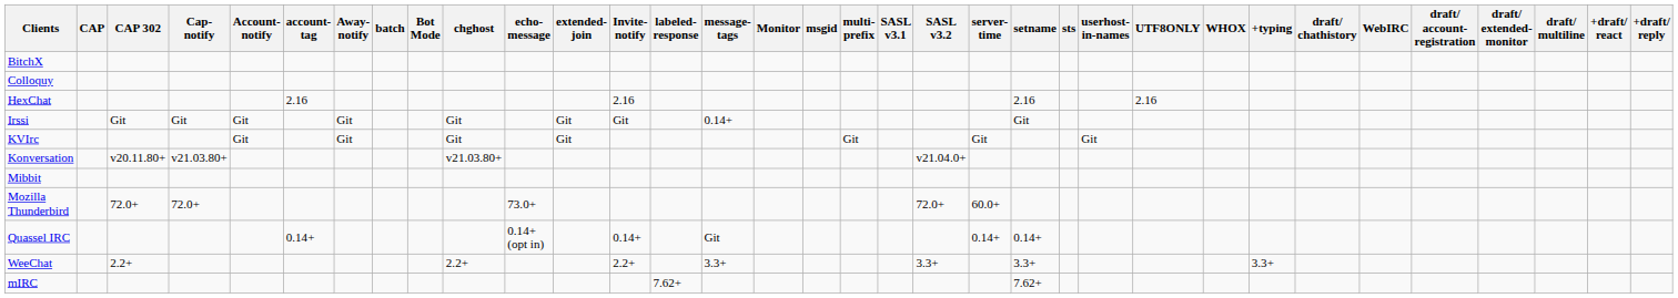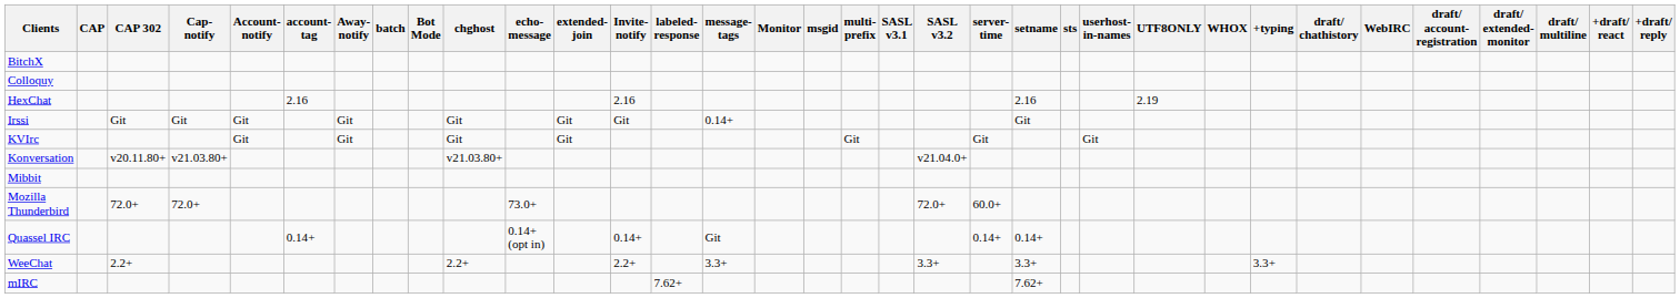 <table class="wikitable sortable sort-under">
 <tr>
 <th>Clients</th>
 <th>CAP</th>
 <th>CAP 302</th>
 <th>Cap-notify</th>
 <th>Account-notify</th>
 <th>account-tag</th>
 <th>Away-notify</th>
 <th>batch</th>
 <th>Bot Mode</th>
 <th>chghost</th>
 <th>echo-message</th>
 <th>extended-join</th>
 <th>Invite-notify</th>
 <th>labeled-response</th>
 <th>message-tags</th>
 <th>Monitor</th>
 <th>msgid</th>
 <th>multi-prefix</th>
 <th>SASL v3.1</th>
 <th>SASL v3.2</th>
 <th>server-time</th>
 <th>setname</th>
 <th>sts</th>
 <th>userhost-in-names</th>
 <th>UTF8ONLY</th>
 <th>WHOX</th>
 <th>+typing</th>
 <th>draft/<br>chathistory</th>
 <th>WebIRC</th>
 <th>draft/<br>account-registration</th>
 <th>draft/<br>extended-monitor</th>
 <th>draft/<br>multiline</th>
 <th>+draft/<br>react</th>
 <th>+draft/<br>reply</th>
 </tr>
 <tr>
 <td><a href='#'>BitchX</a></td>
 <td></td>
 <td></td>
 <td></td>
 <td></td>
 <td></td>
 <td></td>
 <td></td>
 <td></td>
 <td></td>
 <td></td>
 <td></td>
 <td></td>
 <td></td>
 <td></td>
 <td></td>
 <td></td>
 <td></td>
 <td></td>
 <td></td>
 <td></td>
 <td></td>
 <td></td>
 <td></td>
 <td></td>
 <td></td>
 <td></td>
 <td></td>
 <td></td>
 <td></td>
 <td></td>
 <td></td>
 <td></td>
 <td></td>
 </tr>
 <tr>
 <td><a href='#'>Colloquy</a></td>
 <td></td>
 <td></td>
 <td></td>
 <td></td>
 <td></td>
 <td></td>
 <td></td>
 <td></td>
 <td></td>
 <td></td>
 <td></td>
 <td></td>
 <td></td>
 <td></td>
 <td></td>
 <td></td>
 <td></td>
 <td></td>
 <td></td>
 <td></td>
 <td></td>
 <td></td>
 <td></td>
 <td></td>
 <td></td>
 <td></td>
 <td></td>
 <td></td>
 <td></td>
 <td></td>
 <td></td>
 <td></td>
 <td></td>
 </tr>
 <tr>
 <td><a href='#'>HexChat</a></td>
 <td></td>
 <td></td>
 <td></td>
 <td></td>
 <td>2.16</td>
 <td></td>
 <td></td>
 <td></td>
 <td></td>
 <td></td>
 <td></td>
 <td>2.16</td>
 <td></td>
 <td></td>
 <td></td>
 <td></td>
 <td></td>
 <td></td>
 <td></td>
 <td></td>
 <td>2.16</td>
 <td></td>
 <td></td>
-<td>2.16</td>
+<td>2.19</td>
 <td></td>
 <td></td>
 <td></td>
 <td></td>
 <td></td>
 <td></td>
 <td></td>
 <td></td>
 <td></td>
 </tr>
 <tr>
 <td><a href='#'>Irssi</a></td>
 <td></td>
 <td>Git</td>
 <td>Git</td>
 <td>Git</td>
 <td></td>
 <td>Git</td>
 <td></td>
 <td></td>
 <td>Git</td>
 <td></td>
 <td>Git</td>
 <td>Git</td>
 <td></td>
 <td>0.14+</td>
 <td></td>
 <td></td>
 <td></td>
 <td></td>
 <td></td>
 <td></td>
 <td>Git</td>
 <td></td>
 <td></td>
 <td></td>
 <td></td>
 <td></td>
 <td></td>
 <td></td>
 <td></td>
 <td></td>
 <td></td>
 <td></td>
 <td></td>
 </tr>
 <tr>
 <td><a href='#'>KVIrc</a></td>
 <td></td>
 <td></td>
 <td></td>
 <td>Git</td>
 <td></td>
 <td>Git</td>
 <td></td>
 <td></td>
 <td>Git</td>
 <td></td>
 <td>Git</td>
 <td></td>
 <td></td>
 <td></td>
 <td></td>
 <td></td>
 <td>Git</td>
 <td></td>
 <td></td>
 <td>Git</td>
 <td></td>
 <td></td>
 <td>Git</td>
 <td></td>
 <td></td>
 <td></td>
 <td></td>
 <td></td>
 <td></td>
 <td></td>
 <td></td>
 <td></td>
 <td></td>
 </tr>
 <tr>
 <td><a href='#'>Konversation</a></td>
 <td></td>
 <td>v20.11.80+</td>
 <td>v21.03.80+</td>
 <td></td>
 <td></td>
 <td></td>
 <td></td>
 <td></td>
 <td>v21.03.80+</td>
 <td></td>
 <td></td>
 <td></td>
 <td></td>
 <td></td>
 <td></td>
 <td></td>
 <td></td>
 <td></td>
 <td>v21.04.0+</td>
 <td></td>
 <td></td>
 <td></td>
 <td></td>
 <td></td>
 <td></td>
 <td></td>
 <td></td>
 <td></td>
 <td></td>
 <td></td>
 <td></td>
 <td></td>
 <td></td>
 </tr>
 <tr>
 <td><a href='#'>Mibbit</a></td>
 <td></td>
 <td></td>
 <td></td>
 <td></td>
 <td></td>
 <td></td>
 <td></td>
 <td></td>
 <td></td>
 <td></td>
 <td></td>
 <td></td>
 <td></td>
 <td></td>
 <td></td>
 <td></td>
 <td></td>
 <td></td>
 <td></td>
 <td></td>
 <td></td>
 <td></td>
 <td></td>
 <td></td>
 <td></td>
 <td></td>
 <td></td>
 <td></td>
 <td></td>
 <td></td>
 <td></td>
 <td></td>
 <td></td>
 </tr>
 <tr>
 <td><a href='#'>Mozilla Thunderbird</a></td>
 <td></td>
 <td>72.0+</td>
 <td>72.0+</td>
 <td></td>
 <td></td>
 <td></td>
 <td></td>
 <td></td>
 <td></td>
 <td>73.0+</td>
 <td></td>
 <td></td>
 <td></td>
 <td></td>
 <td></td>
 <td></td>
 <td></td>
 <td></td>
 <td>72.0+</td>
 <td>60.0+</td>
 <td></td>
 <td></td>
 <td></td>
 <td></td>
 <td></td>
 <td></td>
 <td></td>
 <td></td>
 <td></td>
 <td></td>
 <td></td>
 <td></td>
 <td></td>
 </tr>
 <tr>
 <td><a href='#'>Quassel IRC</a></td>
 <td></td>
 <td></td>
 <td></td>
 <td></td>
 <td>0.14+</td>
 <td></td>
 <td></td>
 <td></td>
 <td></td>
 <td>0.14+ (opt in)</td>
 <td></td>
 <td>0.14+</td>
 <td></td>
 <td>Git</td>
 <td></td>
 <td></td>
 <td></td>
 <td></td>
 <td></td>
 <td>0.14+</td>
 <td>0.14+</td>
 <td></td>
 <td></td>
 <td></td>
 <td></td>
 <td></td>
 <td></td>
 <td></td>
 <td></td>
 <td></td>
 <td></td>
 <td></td>
 <td></td>
 </tr>
 <tr>
 <td><a href='#'>WeeChat</a></td>
 <td></td>
 <td>2.2+</td>
 <td></td>
 <td></td>
 <td></td>
 <td></td>
 <td></td>
 <td></td>
 <td>2.2+</td>
 <td></td>
 <td></td>
 <td>2.2+</td>
 <td></td>
 <td>3.3+</td>
 <td></td>
 <td></td>
 <td></td>
 <td></td>
 <td>3.3+</td>
 <td></td>
 <td>3.3+</td>
 <td></td>
 <td></td>
 <td></td>
 <td></td>
 <td>3.3+</td>
 <td></td>
 <td></td>
 <td></td>
 <td></td>
 <td></td>
 <td></td>
 <td></td>
 </tr>
 <tr>
 <td><a href='#'>mIRC</a></td>
 <td></td>
 <td></td>
 <td></td>
 <td></td>
 <td></td>
 <td></td>
 <td></td>
 <td></td>
 <td></td>
 <td></td>
 <td></td>
 <td></td>
 <td>7.62+</td>
 <td></td>
 <td></td>
 <td></td>
 <td></td>
 <td></td>
 <td></td>
 <td></td>
 <td>7.62+</td>
 <td></td>
 <td></td>
 <td></td>
 <td></td>
 <td></td>
 <td></td>
 <td></td>
 <td></td>
 <td></td>
 <td></td>
 <td></td>
 <td></td>
 </tr>
 </table>
